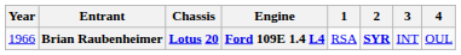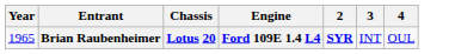 <table class="wikitable" style="text-align:center; font-size:90%">
 <tr>
 <th>Year</th>
 <th>Entrant</th>
 <th>Chassis</th>
 <th>Engine</th>
-<th>1</th>
 <th>2</th>
 <th>3</th>
 <th>4</th>
 </tr>
 <tr>
-<td><a href='#'>1966</a></td>
+<td><a href='#'>1965</a></td>
 <th>Brian Raubenheimer</th>
 <th><a href='#'>Lotus</a> <a href='#'>20</a></th>
 <th><a href='#'>Ford</a> 109E 1.4 <a href='#'>L4</a></th>
-<td style="background:#FFFFFF;"><a href='#'>RSA</a><br></td>
 <td><strong><a href='#'>SYR</a></strong></td>
 <td><a href='#'>INT</a></td>
 <td><a href='#'>OUL</a></td>
 </tr>
 </table>
